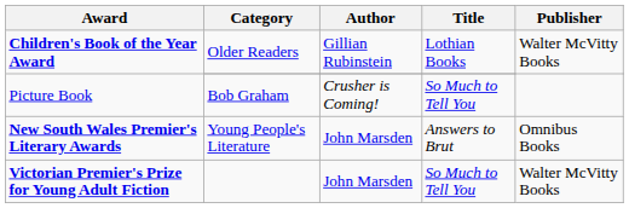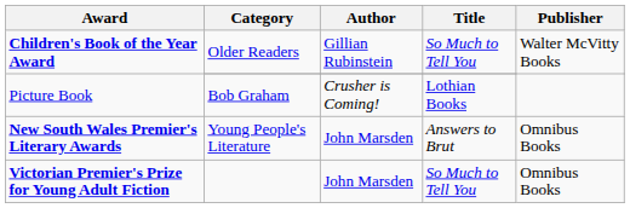 <table class="wikitable" width=100%>
 <tr>
 <th>Award</th>
 <th>Category</th>
 <th>Author</th>
 <th>Title</th>
 <th>Publisher</th>
 </tr>
 <tr>
 <td rowspan=2><strong><a href='#'>Children's Book of the Year Award</a></strong></td>
 <td><a href='#'>Older Readers</a></td>
 <td><a href='#'>Gillian Rubinstein</a></td>
-<td><a href='#'>Lothian Books</a></td>
+<td><em><a href='#'>So Much to Tell You</a></em></td>
 <td>Walter McVitty Books</td>
 </tr>
 <tr>
 </tr>
 <tr>
 <td><a href='#'>Picture Book</a></td>
 <td><a href='#'>Bob Graham</a></td>
 <td><em>Crusher is Coming!</em></td>
-<td><em><a href='#'>So Much to Tell You</a></em></td>
+<td><a href='#'>Lothian Books</a></td>
 </tr>
 <tr>
 <td><strong><a href='#'>New South Wales Premier's Literary Awards</a></strong></td>
 <td><a href='#'>Young People's Literature</a></td>
 <td><a href='#'>John Marsden</a></td>
 <td><em>Answers to Brut</em></td>
 <td>Omnibus Books</td>
 </tr>
 <tr>
 <td><strong><a href='#'>Victorian Premier's Prize for Young Adult Fiction</a></strong></td>
 <td></td>
 <td><a href='#'>John Marsden</a></td>
 <td><em><a href='#'>So Much to Tell You</a></em></td>
-<td>Walter McVitty Books</td>
+<td>Omnibus Books</td>
 </tr>
 </table>
